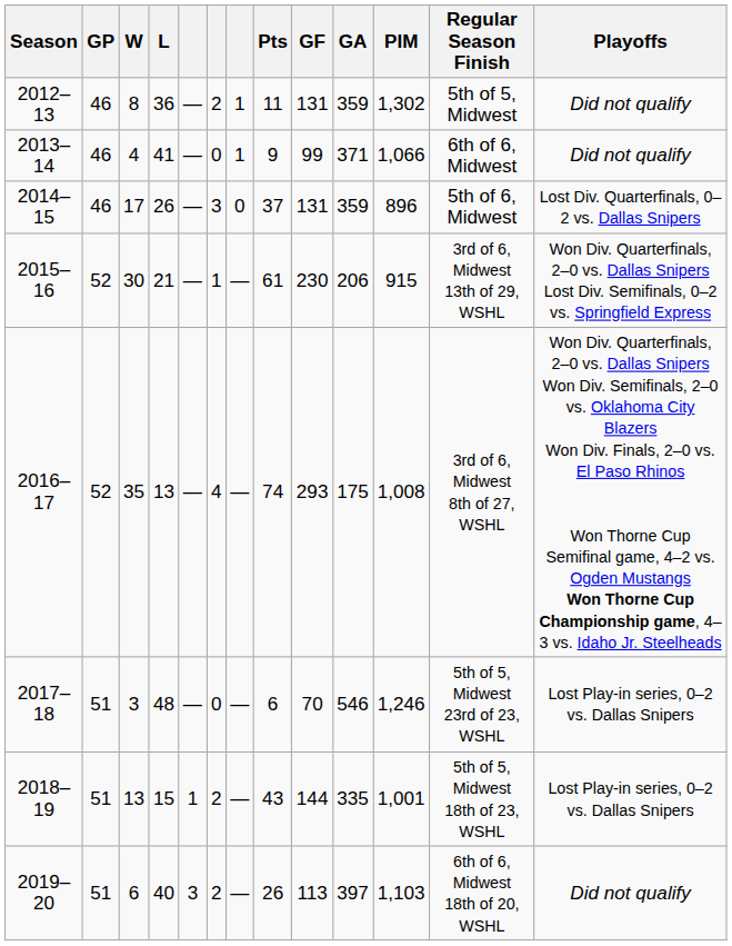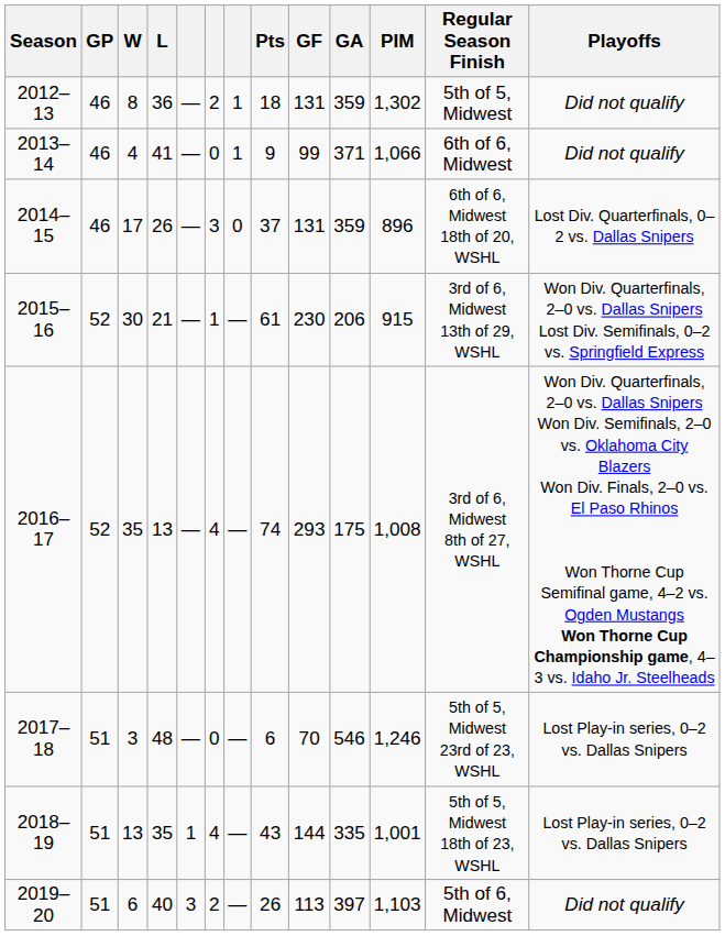 <table class="wikitable" style="text-align:center">
 <tr>
 <th>Season</th>
 <th>GP</th>
 <th>W</th>
 <th>L</th>
 <th></th>
 <th></th>
 <th></th>
 <th>Pts</th>
 <th>GF</th>
 <th>GA</th>
 <th>PIM</th>
 <th>Regular Season Finish</th>
 <th>Playoffs</th>
 </tr>
 <tr>
 <td>2012–13</td>
 <td>46</td>
 <td>8</td>
 <td>36</td>
 <td>—</td>
 <td>2</td>
 <td>1</td>
-<td>11</td>
+<td>18</td>
 <td>131</td>
 <td>359</td>
 <td>1,302</td>
 <td>5th of 5, Midwest</td>
 <td><em>Did not qualify</em></td>
 </tr>
 <tr>
 <td>2013–14</td>
 <td>46</td>
 <td>4</td>
 <td>41</td>
 <td>—</td>
 <td>0</td>
 <td>1</td>
 <td>9</td>
 <td>99</td>
 <td>371</td>
 <td>1,066</td>
 <td>6th of 6, Midwest</td>
 <td><em>Did not qualify</em></td>
 </tr>
 <tr>
 <td>2014–15</td>
 <td>46</td>
 <td>17</td>
 <td>26</td>
 <td>—</td>
 <td>3</td>
 <td>0</td>
 <td>37</td>
 <td>131</td>
 <td>359</td>
 <td>896</td>
-<td>5th of 6, Midwest</td>
+<td><small>6th of 6, Midwest<br>18th of 20, WSHL</small></td>
 <td><small>Lost Div. Quarterfinals, 0–2 vs. <a href='#'>Dallas Snipers</a></small></td>
 </tr>
 <tr>
 <td>2015–16</td>
 <td>52</td>
 <td>30</td>
 <td>21</td>
 <td>—</td>
 <td>1</td>
 <td>—</td>
 <td>61</td>
 <td>230</td>
 <td>206</td>
 <td>915</td>
 <td><small>3rd of 6, Midwest<br>13th of 29, WSHL</small></td>
 <td><small>Won Div. Quarterfinals, 2–0 vs. <a href='#'>Dallas Snipers</a><br>Lost Div. Semifinals, 0–2 vs. <a href='#'>Springfield Express</a></small></td>
 </tr>
 <tr>
 <td>2016–17</td>
 <td>52</td>
 <td>35</td>
 <td>13</td>
 <td>—</td>
 <td>4</td>
 <td>—</td>
 <td>74</td>
 <td>293</td>
 <td>175</td>
 <td>1,008</td>
 <td><small>3rd of 6, Midwest<br>8th of 27, WSHL</small></td>
 <td><small>Won Div. Quarterfinals, 2–0 vs. <a href='#'>Dallas Snipers</a><br>Won Div. Semifinals, 2–0 vs. <a href='#'>Oklahoma City Blazers</a><br>Won Div. Finals, 2–0 vs. <a href='#'>El Paso Rhinos</a><br><br><br>Won Thorne Cup Semifinal game, 4–2 vs. <a href='#'>Ogden Mustangs</a><br><strong>Won Thorne Cup Championship game</strong>, 4–3 vs. <a href='#'>Idaho Jr. Steelheads</a></small></td>
 </tr>
 <tr>
 <td>2017–18</td>
 <td>51</td>
 <td>3</td>
 <td>48</td>
 <td>—</td>
 <td>0</td>
 <td>—</td>
 <td>6</td>
 <td>70</td>
 <td>546</td>
 <td>1,246</td>
 <td><small>5th of 5, Midwest<br>23rd of 23, WSHL</small></td>
 <td><small>Lost Play-in series, 0–2 vs. Dallas Snipers</small></td>
 </tr>
 <tr>
 <td>2018–19</td>
 <td>51</td>
 <td>13</td>
-<td>15</td>
+<td>35</td>
 <td>1</td>
-<td>2</td>
+<td>4</td>
 <td>—</td>
 <td>43</td>
 <td>144</td>
 <td>335</td>
 <td>1,001</td>
 <td><small>5th of 5, Midwest<br>18th of 23, WSHL</small></td>
 <td><small>Lost Play-in series, 0–2 vs. Dallas Snipers</small></td>
 </tr>
 <tr>
 <td>2019–20</td>
 <td>51</td>
 <td>6</td>
 <td>40</td>
 <td>3</td>
 <td>2</td>
 <td>—</td>
 <td>26</td>
 <td>113</td>
 <td>397</td>
 <td>1,103</td>
-<td><small>6th of 6, Midwest<br>18th of 20, WSHL</small></td>
+<td>5th of 6, Midwest</td>
 <td><em>Did not qualify</em></td>
 </tr>
 </table>
